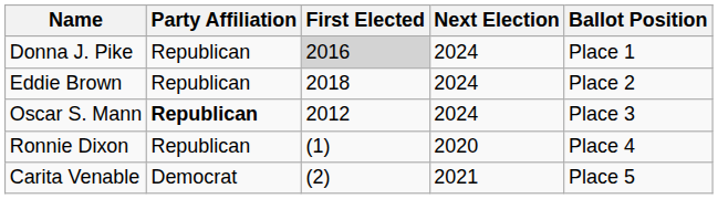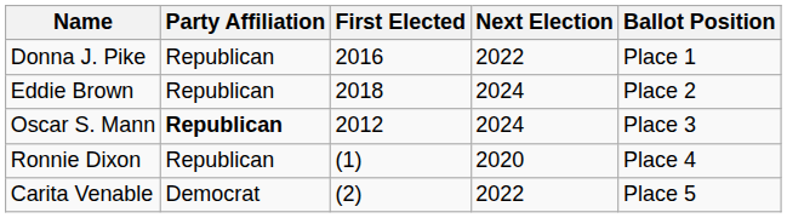 <table class="wikitable">
 <tr>
 <th>Name</th>
 <th>Party Affiliation</th>
 <th>First Elected</th>
 <th>Next Election</th>
 <th>Ballot Position</th>
 </tr>
 <tr>
 <td>Donna J. Pike</td>
 <td>Republican</td>
-<td style="background: lightgrey;">2016</td>
-<td>2024</td>
+<td>2016</td>
+<td>2022</td>
 <td>Place 1</td>
 </tr>
 <tr>
 <td>Eddie Brown</td>
 <td>Republican</td>
 <td>2018</td>
 <td>2024</td>
 <td>Place 2</td>
 </tr>
 <tr>
 <td>Oscar S. Mann</td>
 <td><strong>Republican</strong></td>
 <td>2012</td>
 <td>2024</td>
 <td>Place 3</td>
 </tr>
 <tr>
 <td>Ronnie Dixon</td>
 <td>Republican</td>
 <td>(1)</td>
 <td>2020</td>
 <td>Place 4</td>
 </tr>
 <tr>
 <td>Carita Venable</td>
 <td>Democrat</td>
 <td>(2)</td>
-<td>2021</td>
+<td>2022</td>
 <td>Place 5</td>
 </tr>
 </table>
